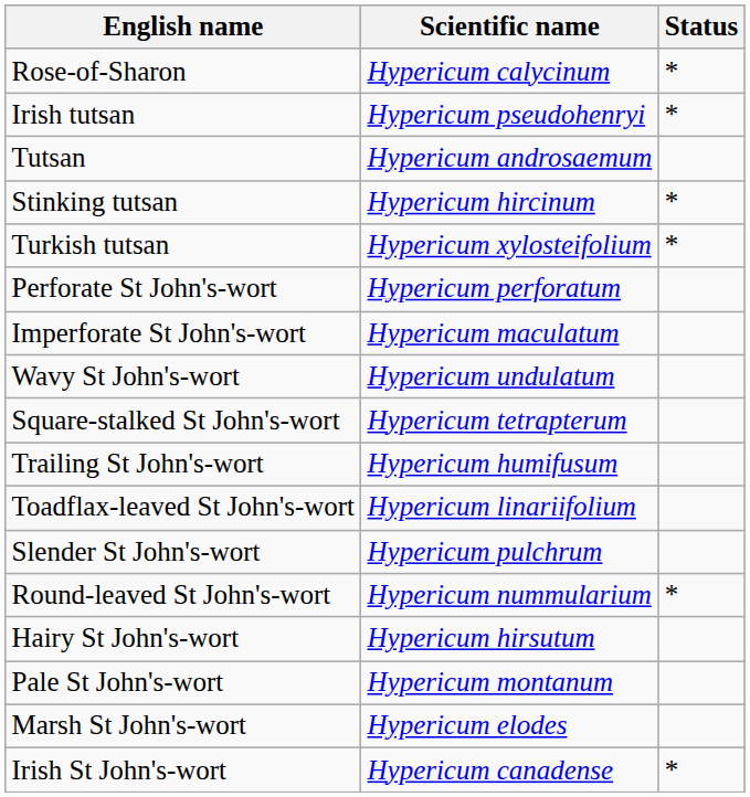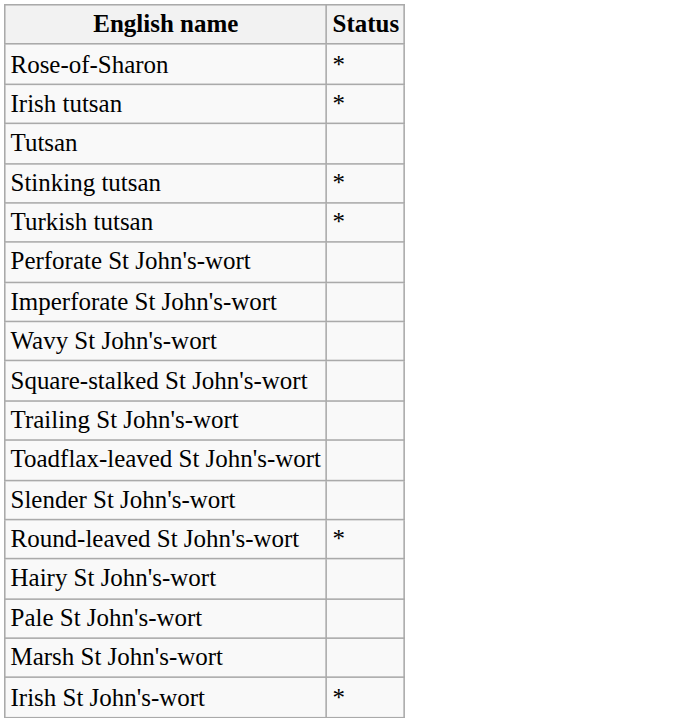 <table class="wikitable" |>
 <tr>
 <th>English name</th>
-<th>Scientific name</th>
 <th>Status</th>
 </tr>
 <tr>
 <td>Rose-of-Sharon</td>
-<td><em><a href='#'>Hypericum calycinum</a></em></td>
 <td>*</td>
 </tr>
 <tr>
 <td>Irish tutsan</td>
-<td><em><a href='#'>Hypericum pseudohenryi</a></em></td>
 <td>*</td>
 </tr>
 <tr>
 <td>Tutsan</td>
-<td><em><a href='#'>Hypericum androsaemum</a></em></td>
 <td></td>
 </tr>
 <tr>
 <td>Stinking tutsan</td>
-<td><em><a href='#'>Hypericum hircinum</a></em></td>
 <td>*</td>
 </tr>
 <tr>
 <td>Turkish tutsan</td>
-<td><em><a href='#'>Hypericum xylosteifolium</a></em></td>
 <td>*</td>
 </tr>
 <tr>
 <td>Perforate St John's-wort</td>
-<td><em><a href='#'>Hypericum perforatum</a></em></td>
 <td></td>
 </tr>
 <tr>
 <td>Imperforate St John's-wort</td>
-<td><em><a href='#'>Hypericum maculatum</a></em></td>
 <td></td>
 </tr>
 <tr>
 <td>Wavy St John's-wort</td>
-<td><em><a href='#'>Hypericum undulatum</a></em></td>
 <td></td>
 </tr>
 <tr>
 <td>Square-stalked St John's-wort</td>
-<td><em><a href='#'>Hypericum tetrapterum</a></em></td>
 <td></td>
 </tr>
 <tr>
 <td>Trailing St John's-wort</td>
-<td><em><a href='#'>Hypericum humifusum</a></em></td>
 <td></td>
 </tr>
 <tr>
 <td>Toadflax-leaved St John's-wort</td>
-<td><em><a href='#'>Hypericum linariifolium</a></em></td>
 <td></td>
 </tr>
 <tr>
 <td>Slender St John's-wort</td>
-<td><em><a href='#'>Hypericum pulchrum</a></em></td>
 <td></td>
 </tr>
 <tr>
 <td>Round-leaved St John's-wort</td>
-<td><em><a href='#'>Hypericum nummularium</a></em></td>
 <td>*</td>
 </tr>
 <tr>
 <td>Hairy St John's-wort</td>
-<td><em><a href='#'>Hypericum hirsutum</a></em></td>
 <td></td>
 </tr>
 <tr>
 <td>Pale St John's-wort</td>
-<td><em><a href='#'>Hypericum montanum</a></em></td>
 <td></td>
 </tr>
 <tr>
 <td>Marsh St John's-wort</td>
-<td><em><a href='#'>Hypericum elodes</a></em></td>
 <td></td>
 </tr>
 <tr>
 <td>Irish St John's-wort</td>
-<td><em><a href='#'>Hypericum canadense</a></em></td>
 <td>*</td>
 </tr>
 </table>
